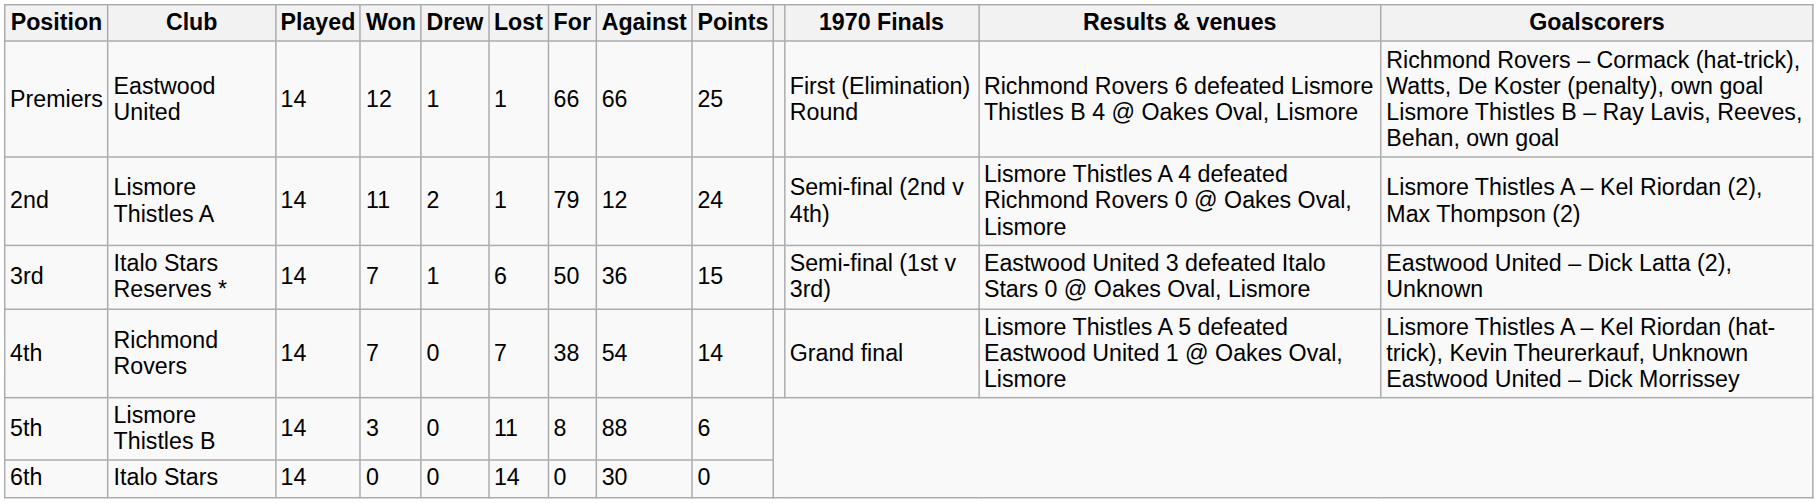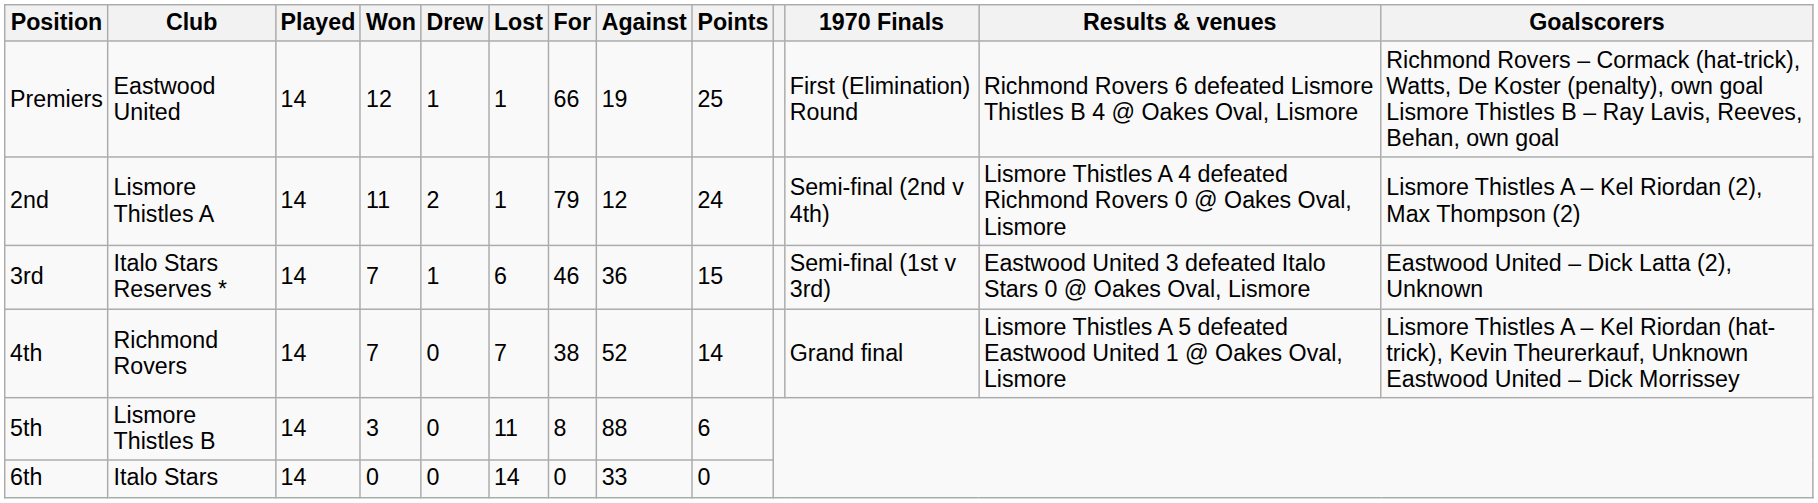 <table class="wikitable">
 <tr>
 <th>Position</th>
 <th>Club</th>
 <th>Played</th>
 <th>Won</th>
 <th>Drew</th>
 <th>Lost</th>
 <th>For</th>
 <th>Against</th>
 <th>Points</th>
 <th></th>
 <th>1970 Finals</th>
 <th>Results & venues</th>
 <th>Goalscorers</th>
 </tr>
 <tr>
 <td>Premiers</td>
 <td>Eastwood United</td>
 <td>14</td>
 <td>12</td>
 <td>1</td>
 <td>1</td>
 <td>66</td>
-<td>66</td>
+<td>19</td>
 <td>25</td>
 <td></td>
 <td>First (Elimination) Round</td>
 <td>Richmond Rovers 6 defeated Lismore Thistles B 4 @ Oakes Oval, Lismore</td>
 <td>Richmond Rovers – Cormack (hat-trick), Watts, De Koster (penalty), own goal<br>Lismore Thistles B – Ray Lavis, Reeves, Behan, own goal</td>
 </tr>
 <tr>
 <td>2nd</td>
 <td>Lismore Thistles A</td>
 <td>14</td>
 <td>11</td>
 <td>2</td>
 <td>1</td>
 <td>79</td>
 <td>12</td>
 <td>24</td>
 <td></td>
 <td>Semi-final (2nd v 4th)</td>
 <td>Lismore Thistles A 4 defeated Richmond Rovers 0 @ Oakes Oval, Lismore</td>
 <td>Lismore Thistles A – Kel Riordan (2), Max Thompson (2)</td>
 </tr>
 <tr>
 <td>3rd</td>
 <td>Italo Stars Reserves *</td>
 <td>14</td>
 <td>7</td>
 <td>1</td>
 <td>6</td>
-<td>50</td>
+<td>46</td>
 <td>36</td>
 <td>15</td>
 <td></td>
 <td>Semi-final (1st v 3rd)</td>
 <td>Eastwood United 3 defeated Italo Stars 0 @ Oakes Oval, Lismore</td>
 <td>Eastwood United – Dick Latta (2), Unknown</td>
 </tr>
 <tr>
 <td>4th</td>
 <td>Richmond Rovers</td>
 <td>14</td>
 <td>7</td>
 <td>0</td>
 <td>7</td>
 <td>38</td>
-<td>54</td>
+<td>52</td>
 <td>14</td>
 <td></td>
 <td>Grand final</td>
 <td>Lismore Thistles A 5 defeated Eastwood United 1 @ Oakes Oval, Lismore</td>
 <td>Lismore Thistles A – Kel Riordan (hat-trick), Kevin Theurerkauf, Unknown<br>Eastwood United – Dick Morrissey</td>
 </tr>
 <tr>
 <td>5th</td>
 <td>Lismore Thistles B</td>
 <td>14</td>
 <td>3</td>
 <td>0</td>
 <td>11</td>
 <td>8</td>
 <td>88</td>
 <td>6</td>
 </tr>
 <tr>
 <td>6th</td>
 <td>Italo Stars</td>
 <td>14</td>
 <td>0</td>
 <td>0</td>
 <td>14</td>
 <td>0</td>
-<td>30</td>
+<td>33</td>
 <td>0</td>
 </tr>
 </table>
